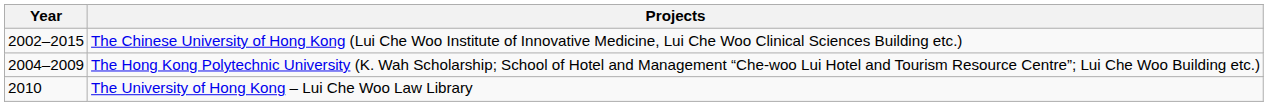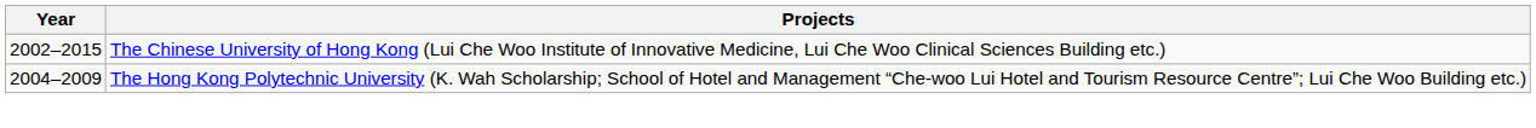 <table class="wikitable">
 <tr>
 <th>Year</th>
 <th>Projects</th>
 </tr>
 <tr>
 <td>2002–2015</td>
 <td><a href='#'>The Chinese University of Hong Kong</a> (Lui Che Woo Institute of Innovative Medicine, Lui Che Woo Clinical Sciences Building etc.)</td>
 </tr>
 <tr>
 <td>2004–2009</td>
 <td><a href='#'>The Hong Kong Polytechnic University</a> (K. Wah Scholarship; School of Hotel and Management “Che-woo Lui Hotel and Tourism Resource Centre”; Lui Che Woo Building etc.)</td>
 </tr>
-<tr>
-<td>2010</td>
-<td><a href='#'>The University of Hong Kong</a> – Lui Che Woo Law Library</td>
-</tr>
 </table>
